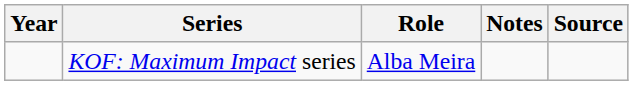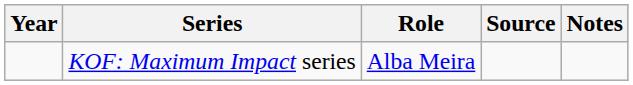 <table class="wikitable sortable plainrowheaders">
 <tr>
 <th>Year</th>
 <th>Series</th>
 <th>Role</th>
+<th class="unsortable">Source</th>
 <th class="unsortable">Notes</th>
-<th class="unsortable">Source</th>
 </tr>
 <tr>
 <td></td>
 <td><em><a href='#'>KOF: Maximum Impact</a></em> series</td>
 <td><a href='#'>Alba Meira</a></td>
 <td></td>
 <td></td>
 </tr>
 </table>
